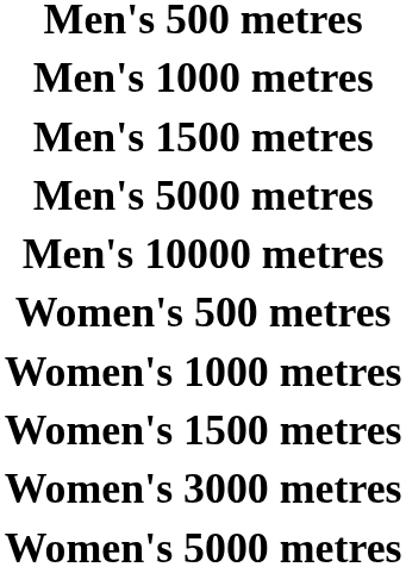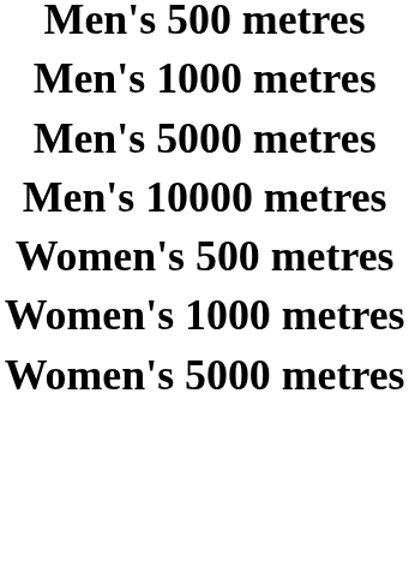 <table>
 <tr>
 <th scope=row>Men's 500 metres<br></th>
 <td></td>
 <td></td>
 <td></td>
 </tr>
 <tr>
 <th scope=row>Men's 1000 metres<br></th>
-<td></td>
-<td></td>
-<td></td>
-</tr>
-<tr>
-<th scope=row>Men's 1500 metres<br></th>
 <td></td>
 <td></td>
 <td></td>
 </tr>
 <tr>
 <th scope=row>Men's 5000 metres<br></th>
 <td></td>
 <td></td>
 <td></td>
 </tr>
 <tr>
 <th scope=row>Men's 10000 metres<br></th>
 <td></td>
 <td></td>
 <td></td>
 </tr>
 <tr>
 <th scope=row>Women's 500 metres<br></th>
 <td></td>
 <td></td>
 <td></td>
 </tr>
 <tr>
 <th scope=row>Women's 1000 metres<br></th>
 <td></td>
 <td></td>
 <td></td>
 </tr>
 <tr>
-<th scope=row>Women's 1500 metres<br></th>
-<td></td>
-<td></td>
-<td></td>
-</tr>
-<tr>
-<th scope=row>Women's 3000 metres<br></th>
-<td></td>
-<td></td>
-<td></td>
-</tr>
-<tr>
 <th scope=row>Women's 5000 metres<br></th>
 <td></td>
 <td></td>
 <td></td>
 </tr>
 </table>
